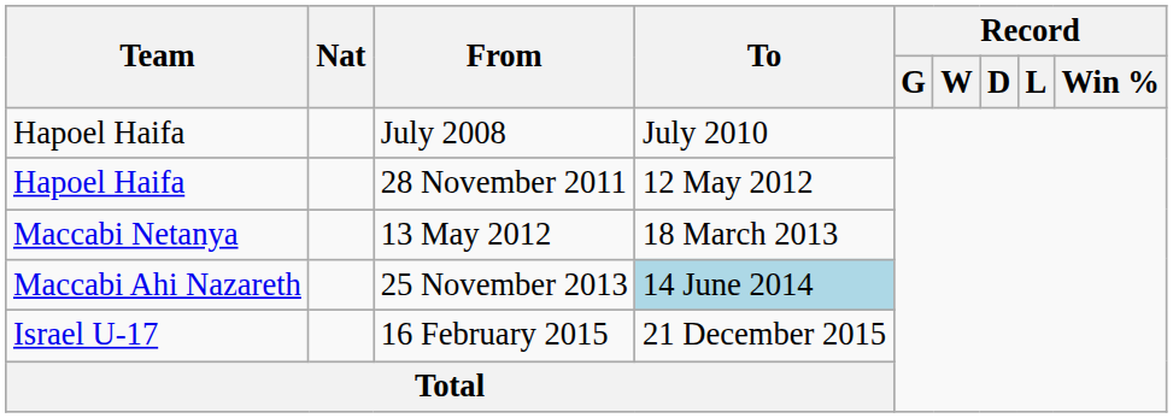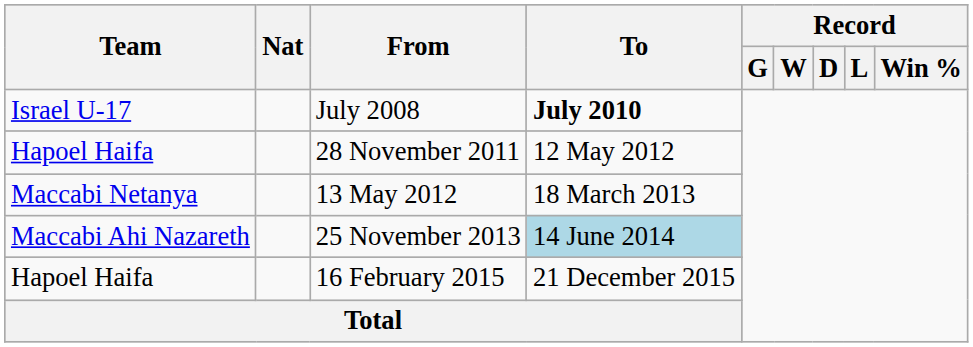 <table class="wikitable" style="text-align: center">
 <tr>
 <th rowspan=2>Team</th>
 <th rowspan=2>Nat</th>
 <th rowspan=2>From</th>
 <th rowspan=2>To</th>
 <th colspan=5>Record</th>
 </tr>
 <tr>
 <th>G</th>
 <th>W</th>
 <th>D</th>
 <th>L</th>
 <th>Win %</th>
 </tr>
 <tr>
-<td align=left>Hapoel Haifa</td>
+<td align=left><a href='#'>Israel U-17</a></td>
 <td></td>
 <td align=left>July 2008</td>
-<td align=left>July 2010<br></td>
+<td align=left><strong>July 2010<br></strong></td>
 </tr>
 <tr>
 <td align=left><a href='#'>Hapoel Haifa</a></td>
 <td></td>
 <td align=left>28 November 2011</td>
 <td align=left>12 May 2012<br></td>
 </tr>
 <tr>
 <td align=left><a href='#'>Maccabi Netanya</a></td>
 <td></td>
 <td align=left>13 May 2012</td>
 <td align=left>18 March 2013<br></td>
 </tr>
 <tr>
 <td align=left><a href='#'>Maccabi Ahi Nazareth</a></td>
 <td></td>
 <td align=left>25 November 2013</td>
 <td align=left style="background: lightblue;">14 June 2014<br></td>
 </tr>
 <tr>
-<td align=left><a href='#'>Israel U-17</a></td>
+<td align=left>Hapoel Haifa</td>
 <td></td>
 <td align=left>16 February 2015</td>
 <td align=left>21 December 2015<br></td>
 </tr>
 <tr>
 <th colspan=4>Total<br></th>
 </tr>
 </table>
